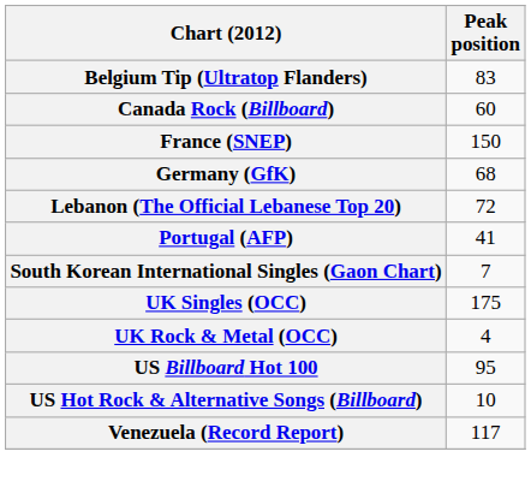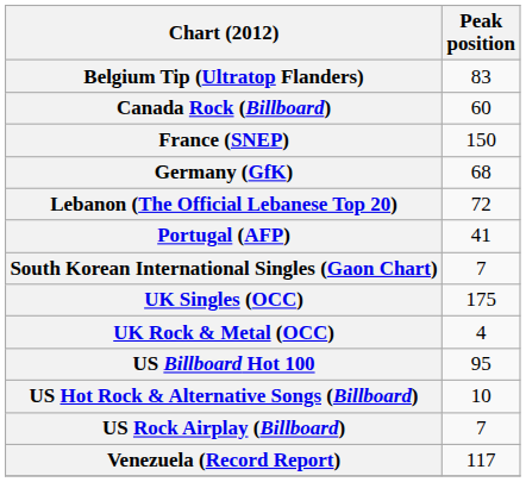 <table class="wikitable sortable plainrowheaders" style="text-align:center">
 <tr>
 <th scope="col">Chart (2012)</th>
 <th scope="col">Peak<br>position</th>
 </tr>
 <tr>
 <th scope="row">Belgium  Tip (<a href='#'>Ultratop</a> Flanders)</th>
 <td>83</td>
 </tr>
 <tr>
 <th scope="row">Canada <a href='#'>Rock</a> (<em><a href='#'>Billboard</a></em>)</th>
 <td>60</td>
 </tr>
 <tr>
 <th scope="row">France (<a href='#'>SNEP</a>)</th>
 <td>150</td>
 </tr>
 <tr>
 <th scope="row">Germany (<a href='#'>GfK</a>)</th>
 <td>68</td>
 </tr>
 <tr>
 <th scope="row">Lebanon (<a href='#'>The Official Lebanese Top 20</a>)</th>
 <td>72</td>
 </tr>
 <tr>
 <th scope="row"><a href='#'>Portugal</a> (<a href='#'>AFP</a>)</th>
 <td>41</td>
 </tr>
 <tr>
 <th scope="row">South Korean International Singles (<a href='#'>Gaon Chart</a>)</th>
 <td>7</td>
 </tr>
 <tr>
 <th scope="row"><a href='#'>UK Singles</a> (<a href='#'>OCC</a>)</th>
 <td>175</td>
 </tr>
 <tr>
 <th scope="row"><a href='#'>UK Rock & Metal</a> (<a href='#'>OCC</a>)</th>
 <td>4</td>
 </tr>
 <tr>
 <th scope="row">US <a href='#'><em>Billboard</em> Hot 100</a></th>
 <td>95</td>
 </tr>
 <tr>
 <th scope="row">US <a href='#'>Hot Rock & Alternative Songs</a> (<em><a href='#'>Billboard</a></em>)</th>
 <td>10</td>
 </tr>
 <tr>
+<th scope="row">US <a href='#'>Rock Airplay</a> (<em><a href='#'>Billboard</a></em>)</th>
+<td>7</td>
+</tr>
+<tr>
 <th scope="row">Venezuela (<a href='#'>Record Report</a>)</th>
 <td>117</td>
 </tr>
 <tr>
 </tr>
 </table>
